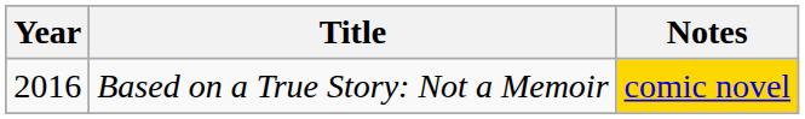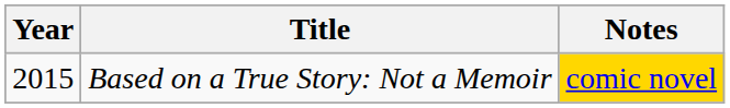 <table class="wikitable">
 <tr>
 <th>Year</th>
 <th>Title</th>
 <th>Notes</th>
 </tr>
 <tr>
-<td>2016</td>
+<td>2015</td>
 <td><em>Based on a True Story: Not a Memoir</em></td>
 <td style="background: gold;"><a href='#'>comic novel</a></td>
 </tr>
 </table>
